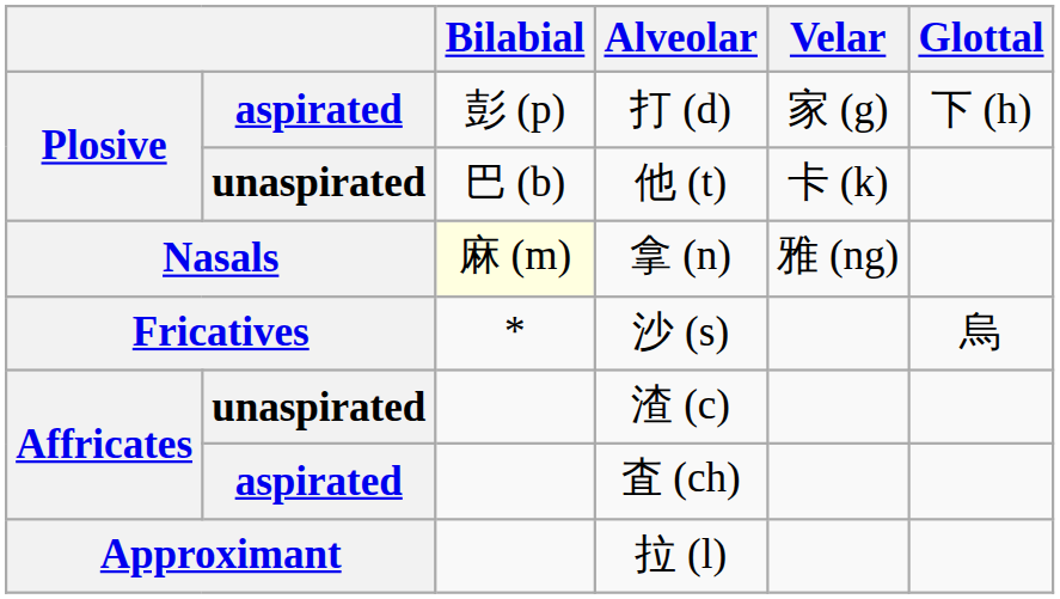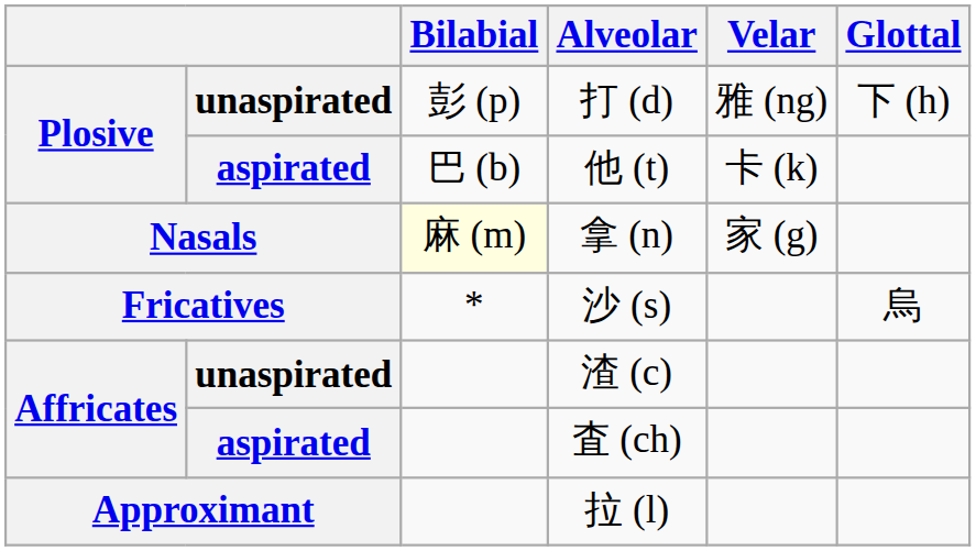 <table class="wikitable" style="text-align:center">
 <tr>
 <th colspan="2"></th>
 <th><a href='#'>Bilabial</a></th>
 <th><a href='#'>Alveolar</a></th>
 <th><a href='#'>Velar</a></th>
 <th><a href='#'>Glottal</a></th>
 </tr>
 <tr>
 <th rowspan="2"><a href='#'>Plosive</a></th>
-<th><a href='#'>aspirated</a></th>
+<th>unaspirated</th>
 <td> 彭 (p)</td>
 <td> 打 (d)</td>
-<td> 家 (g)</td>
+<td> 雅 (ng)</td>
 <td> 下 (h)</td>
 </tr>
 <tr>
-<th>unaspirated</th>
+<th><a href='#'>aspirated</a></th>
 <td> 巴 (b)</td>
 <td> 他 (t)</td>
 <td> 卡 (k)</td>
 <td></td>
 </tr>
 <tr>
 <th colspan="2"><a href='#'>Nasals</a></th>
 <td style="background: lightyellow;"> 麻 (m)</td>
 <td> 拿 (n)</td>
-<td> 雅 (ng)</td>
+<td> 家 (g)</td>
 <td></td>
 </tr>
 <tr>
 <th colspan="2"><a href='#'>Fricatives</a></th>
 <td>*</td>
 <td> 沙 (s)</td>
 <td></td>
 <td> 烏</td>
 </tr>
 <tr>
 <th rowspan="2"><a href='#'>Affricates</a></th>
 <th>unaspirated</th>
 <td></td>
 <td> 渣 (c)</td>
 <td></td>
 <td></td>
 </tr>
 <tr>
 <th><a href='#'>aspirated</a></th>
 <td></td>
 <td> 査 (ch)</td>
 <td></td>
 <td></td>
 </tr>
 <tr>
 <th colspan="2"><a href='#'>Approximant</a></th>
 <td></td>
 <td> 拉 (l)</td>
 <td></td>
 <td></td>
 </tr>
 </table>
